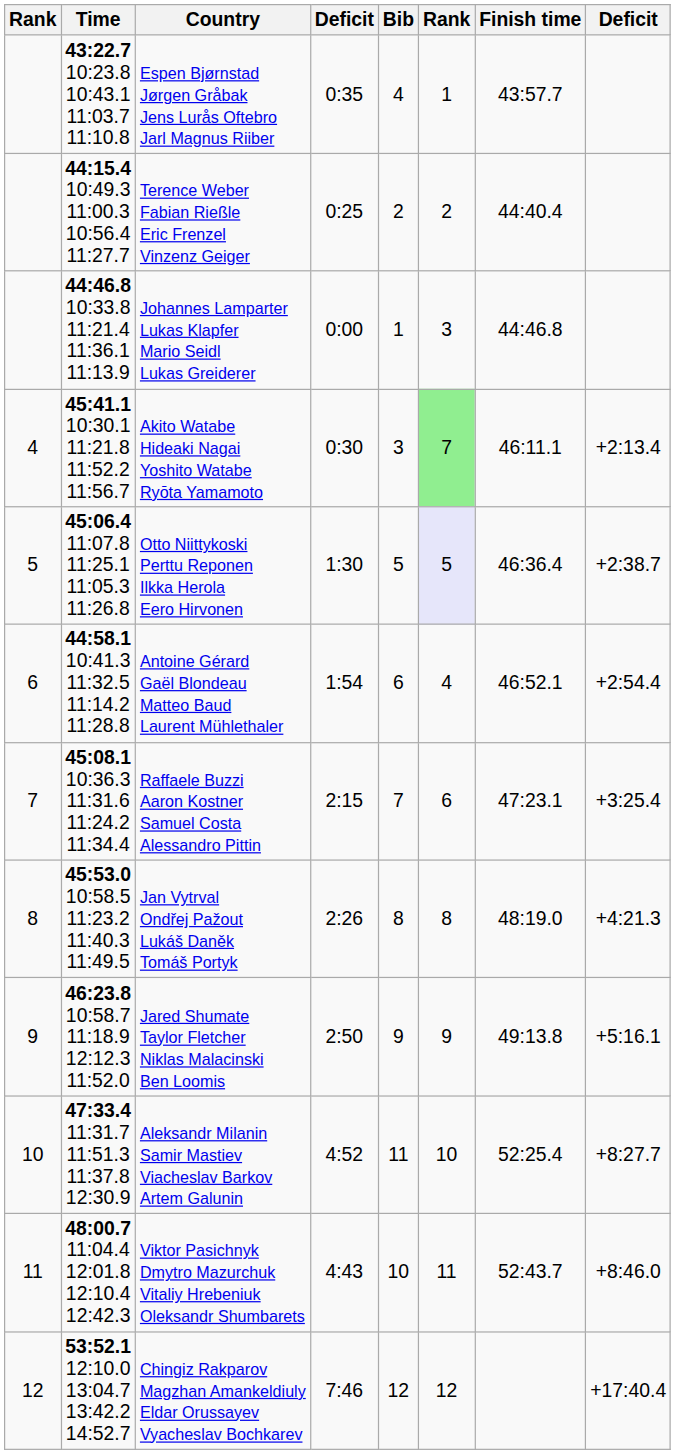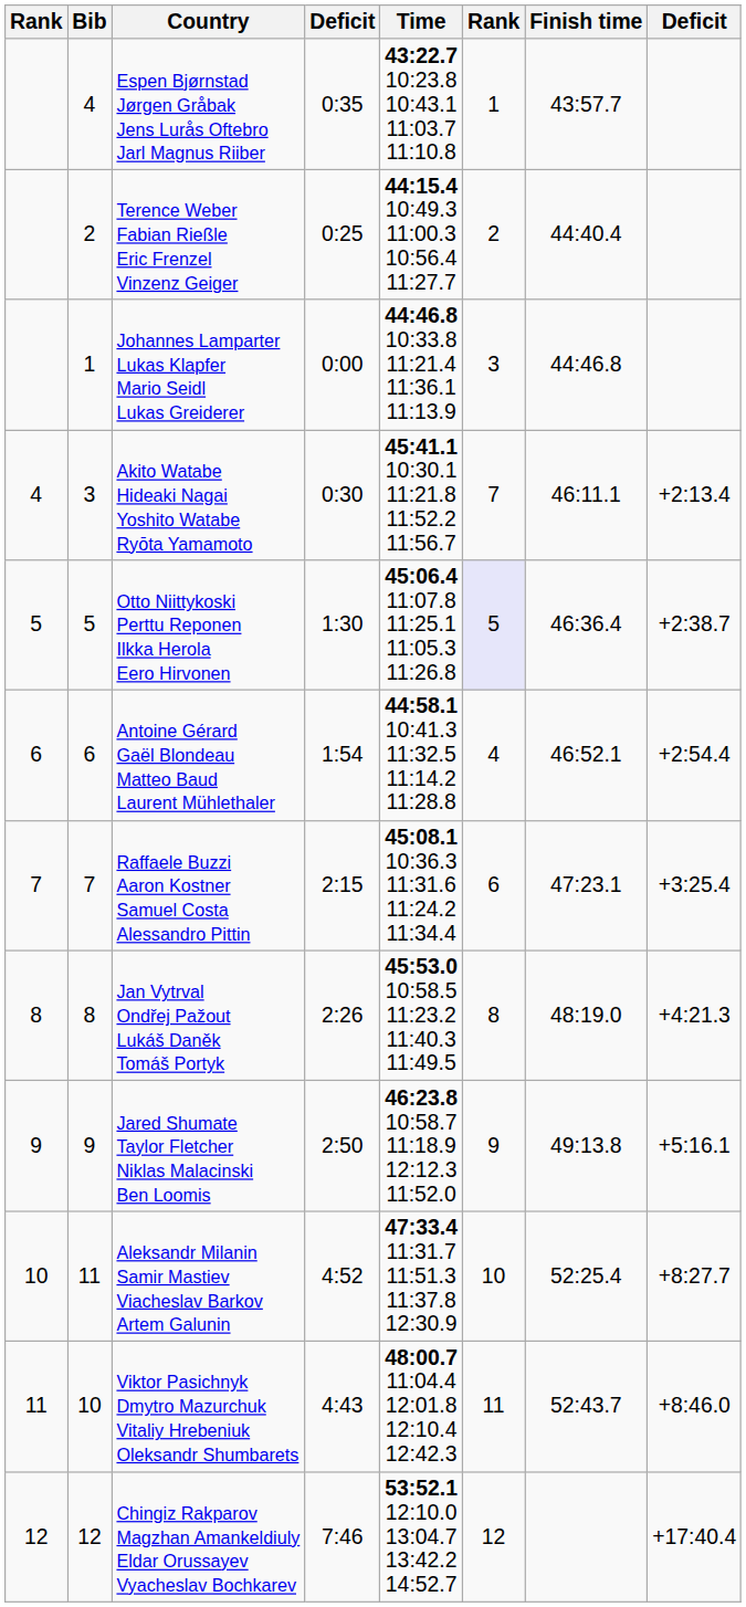 <table class="wikitable sortable" style="text-align:center">
 <tr>
 <th>Rank</th>
-<th>Time</th>
+<th>Bib</th>
 <th>Country</th>
 <th>Deficit</th>
-<th>Bib</th>
+<th>Time</th>
 <th>Rank</th>
 <th>Finish time</th>
 <th>Deficit</th>
 </tr>
 <tr>
 <td></td>
-<td><strong>43:22.7</strong><br>10:23.8<br>10:43.1<br>11:03.7<br>11:10.8</td>
+<td>4</td>
 <td align=left><br><small><a href='#'>Espen Bjørnstad</a><br><a href='#'>Jørgen Gråbak</a><br><a href='#'>Jens Lurås Oftebro</a><br><a href='#'>Jarl Magnus Riiber</a></small></td>
 <td>0:35</td>
-<td>4</td>
+<td><strong>43:22.7</strong><br>10:23.8<br>10:43.1<br>11:03.7<br>11:10.8</td>
 <td>1</td>
 <td>43:57.7</td>
 <td></td>
 </tr>
 <tr>
 <td></td>
-<td><strong>44:15.4</strong><br>10:49.3<br>11:00.3<br>10:56.4<br>11:27.7</td>
+<td>2</td>
 <td align=left><br><small><a href='#'>Terence Weber</a><br><a href='#'>Fabian Rießle</a><br><a href='#'>Eric Frenzel</a><br><a href='#'>Vinzenz Geiger</a></small></td>
 <td>0:25</td>
-<td>2</td>
+<td><strong>44:15.4</strong><br>10:49.3<br>11:00.3<br>10:56.4<br>11:27.7</td>
 <td>2</td>
 <td>44:40.4</td>
 <td></td>
 </tr>
 <tr>
 <td></td>
-<td><strong>44:46.8</strong><br>10:33.8<br>11:21.4<br>11:36.1<br>11:13.9</td>
+<td>1</td>
 <td align=left><br><small><a href='#'>Johannes Lamparter</a><br><a href='#'>Lukas Klapfer</a><br><a href='#'>Mario Seidl</a><br><a href='#'>Lukas Greiderer</a></small></td>
 <td>0:00</td>
-<td>1</td>
+<td><strong>44:46.8</strong><br>10:33.8<br>11:21.4<br>11:36.1<br>11:13.9</td>
 <td>3</td>
 <td>44:46.8</td>
 <td></td>
 </tr>
 <tr>
 <td>4</td>
-<td><strong>45:41.1</strong><br>10:30.1<br>11:21.8<br>11:52.2<br>11:56.7</td>
+<td>3</td>
 <td align=left><br><small><a href='#'>Akito Watabe</a><br><a href='#'>Hideaki Nagai</a><br><a href='#'>Yoshito Watabe</a><br><a href='#'>Ryōta Yamamoto</a></small></td>
 <td>0:30</td>
-<td>3</td>
-<td style="background: lightgreen;">7</td>
+<td><strong>45:41.1</strong><br>10:30.1<br>11:21.8<br>11:52.2<br>11:56.7</td>
+<td>7</td>
 <td>46:11.1</td>
 <td>+2:13.4</td>
 </tr>
 <tr>
 <td>5</td>
-<td><strong>45:06.4</strong><br>11:07.8<br>11:25.1<br>11:05.3<br>11:26.8</td>
+<td>5</td>
 <td align=left><br><small><a href='#'>Otto Niittykoski</a><br><a href='#'>Perttu Reponen</a><br><a href='#'>Ilkka Herola</a><br><a href='#'>Eero Hirvonen</a></small></td>
 <td>1:30</td>
-<td>5</td>
+<td><strong>45:06.4</strong><br>11:07.8<br>11:25.1<br>11:05.3<br>11:26.8</td>
 <td style="background: lavender;">5</td>
 <td>46:36.4</td>
 <td>+2:38.7</td>
 </tr>
 <tr>
 <td>6</td>
-<td><strong>44:58.1</strong><br>10:41.3<br>11:32.5<br>11:14.2<br>11:28.8</td>
+<td>6</td>
 <td align=left><br><small><a href='#'>Antoine Gérard</a><br><a href='#'>Gaël Blondeau</a><br><a href='#'>Matteo Baud</a><br><a href='#'>Laurent Mühlethaler</a></small></td>
 <td>1:54</td>
-<td>6</td>
+<td><strong>44:58.1</strong><br>10:41.3<br>11:32.5<br>11:14.2<br>11:28.8</td>
 <td>4</td>
 <td>46:52.1</td>
 <td>+2:54.4</td>
 </tr>
 <tr>
 <td>7</td>
-<td><strong>45:08.1</strong><br>10:36.3<br>11:31.6<br>11:24.2<br>11:34.4</td>
+<td>7</td>
 <td align=left><br><small><a href='#'>Raffaele Buzzi</a><br><a href='#'>Aaron Kostner</a><br><a href='#'>Samuel Costa</a><br><a href='#'>Alessandro Pittin</a></small></td>
 <td>2:15</td>
-<td>7</td>
+<td><strong>45:08.1</strong><br>10:36.3<br>11:31.6<br>11:24.2<br>11:34.4</td>
 <td>6</td>
 <td>47:23.1</td>
 <td>+3:25.4</td>
 </tr>
 <tr>
 <td>8</td>
-<td><strong>45:53.0</strong><br>10:58.5<br>11:23.2<br>11:40.3<br>11:49.5</td>
+<td>8</td>
 <td align=left><br><small><a href='#'>Jan Vytrval</a><br><a href='#'>Ondřej Pažout</a><br><a href='#'>Lukáš Daněk</a><br><a href='#'>Tomáš Portyk</a></small></td>
 <td>2:26</td>
-<td>8</td>
+<td><strong>45:53.0</strong><br>10:58.5<br>11:23.2<br>11:40.3<br>11:49.5</td>
 <td>8</td>
 <td>48:19.0</td>
 <td>+4:21.3</td>
 </tr>
 <tr>
 <td>9</td>
-<td><strong>46:23.8</strong><br>10:58.7<br>11:18.9<br>12:12.3<br>11:52.0</td>
+<td>9</td>
 <td align=left><br><small><a href='#'>Jared Shumate</a><br><a href='#'>Taylor Fletcher</a><br><a href='#'>Niklas Malacinski</a><br><a href='#'>Ben Loomis</a></small></td>
 <td>2:50</td>
-<td>9</td>
+<td><strong>46:23.8</strong><br>10:58.7<br>11:18.9<br>12:12.3<br>11:52.0</td>
 <td>9</td>
 <td>49:13.8</td>
 <td>+5:16.1</td>
 </tr>
 <tr>
 <td>10</td>
-<td><strong>47:33.4</strong><br>11:31.7<br>11:51.3<br>11:37.8<br>12:30.9</td>
+<td>11</td>
 <td align=left><br><small><a href='#'>Aleksandr Milanin</a><br><a href='#'>Samir Mastiev</a><br><a href='#'>Viacheslav Barkov</a><br><a href='#'>Artem Galunin</a></small></td>
 <td>4:52</td>
-<td>11</td>
+<td><strong>47:33.4</strong><br>11:31.7<br>11:51.3<br>11:37.8<br>12:30.9</td>
 <td>10</td>
 <td>52:25.4</td>
 <td>+8:27.7</td>
 </tr>
 <tr>
 <td>11</td>
-<td><strong>48:00.7</strong><br>11:04.4<br>12:01.8<br>12:10.4<br>12:42.3</td>
+<td>10</td>
 <td align=left><br><small><a href='#'>Viktor Pasichnyk</a><br><a href='#'>Dmytro Mazurchuk</a><br><a href='#'>Vitaliy Hrebeniuk</a><br><a href='#'>Oleksandr Shumbarets</a></small></td>
 <td>4:43</td>
-<td>10</td>
+<td><strong>48:00.7</strong><br>11:04.4<br>12:01.8<br>12:10.4<br>12:42.3</td>
 <td>11</td>
 <td>52:43.7</td>
 <td>+8:46.0</td>
 </tr>
 <tr>
 <td>12</td>
-<td><strong>53:52.1</strong><br>12:10.0<br>13:04.7<br>13:42.2<br>14:52.7</td>
+<td>12</td>
 <td align=left><br><small><a href='#'>Chingiz Rakparov</a><br><a href='#'>Magzhan Amankeldiuly</a><br><a href='#'>Eldar Orussayev</a><br><a href='#'>Vyacheslav Bochkarev</a></small></td>
 <td>7:46</td>
-<td>12</td>
+<td><strong>53:52.1</strong><br>12:10.0<br>13:04.7<br>13:42.2<br>14:52.7</td>
 <td>12</td>
 <td></td>
 <td>+17:40.4</td>
 </tr>
 </table>
